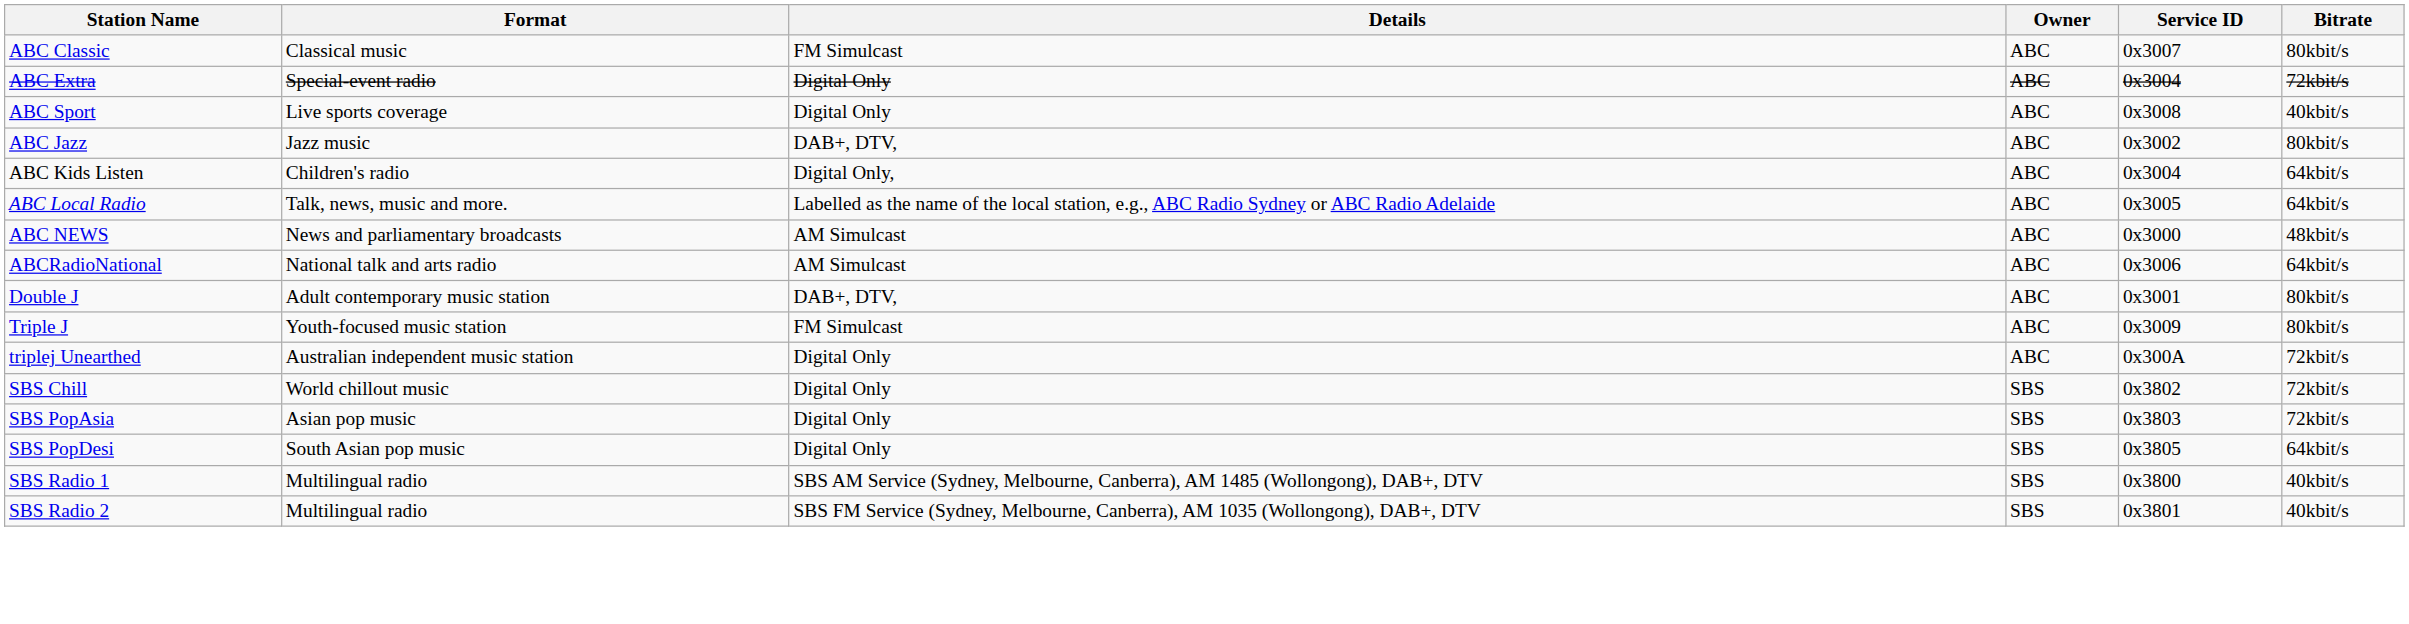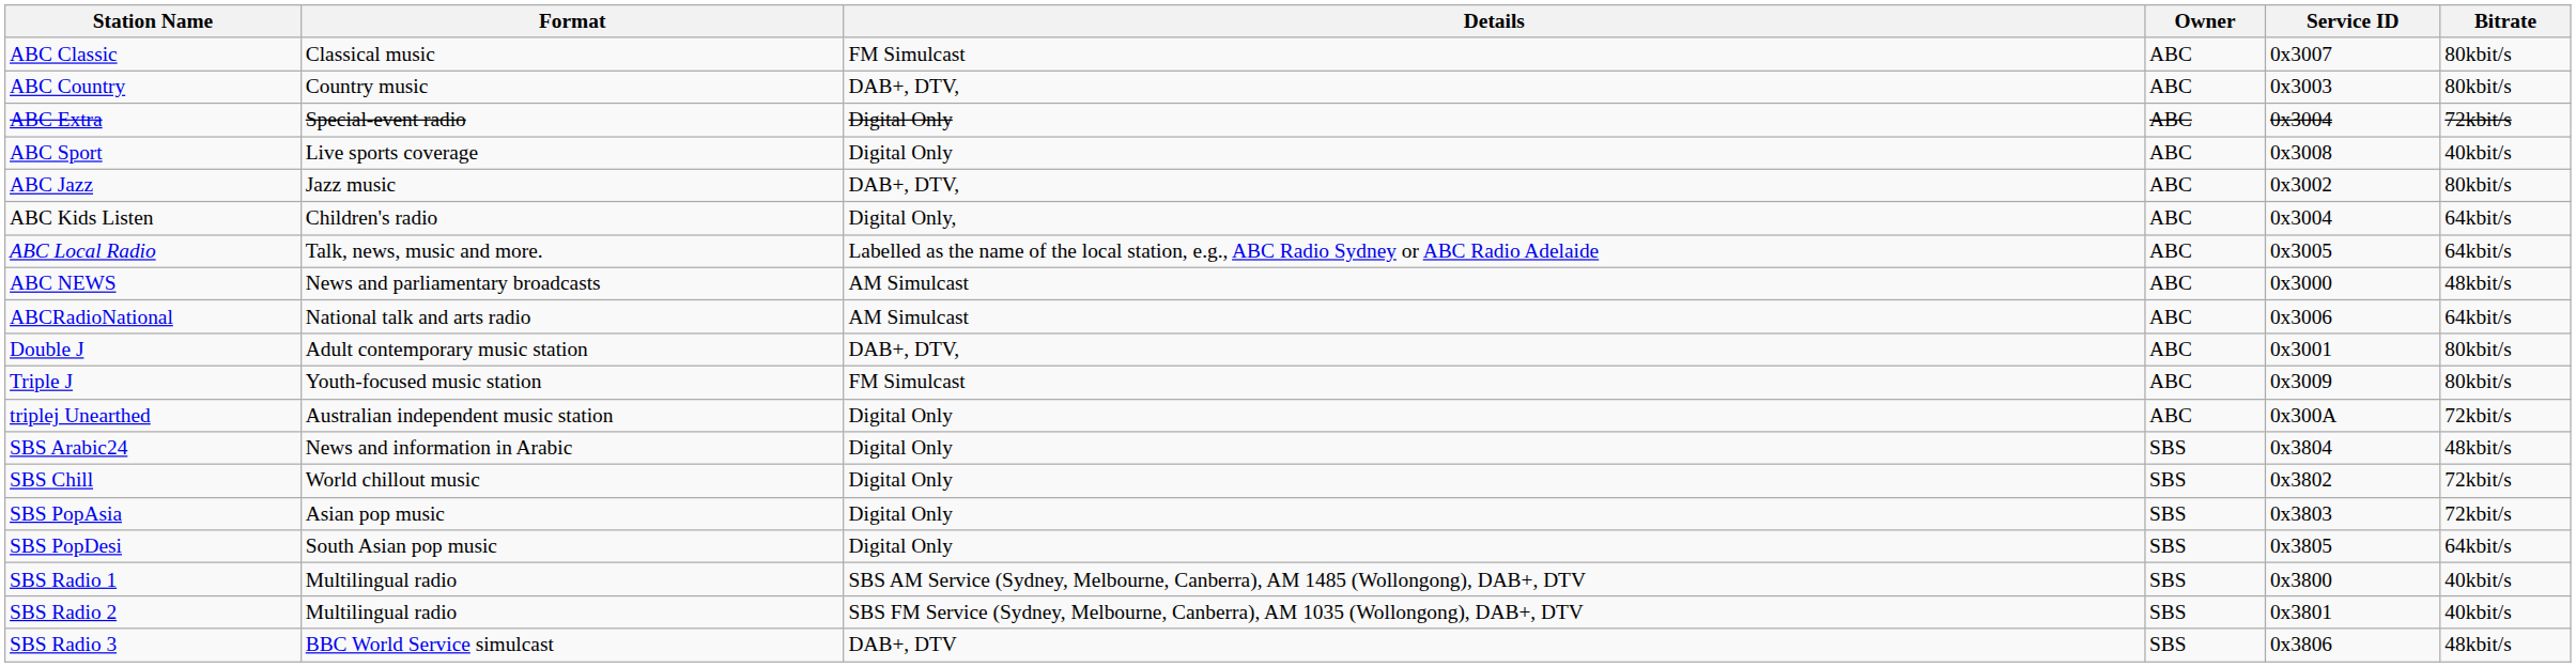 <table class="wikitable sortable" width="100%">
 <tr>
 <th>Station Name</th>
 <th>Format</th>
 <th>Details</th>
 <th>Owner</th>
 <th>Service ID</th>
 <th>Bitrate</th>
 </tr>
 <tr>
 <td><a href='#'>ABC Classic</a></td>
 <td>Classical music</td>
 <td>FM Simulcast</td>
 <td>ABC</td>
 <td>0x3007</td>
+<td>80kbit/s</td>
+</tr>
+<tr>
+<td><a href='#'>ABC Country</a></td>
+<td>Country music</td>
+<td>DAB+, DTV, </td>
+<td>ABC</td>
+<td>0x3003</td>
 <td>80kbit/s</td>
 </tr>
 <tr>
 <td><a href='#'><s>ABC Extra</s></a></td>
 <td><s>Special-event radio</s></td>
 <td><s>Digital Only</s></td>
 <td><s>ABC</s></td>
 <td><s>0x3004</s></td>
 <td><s>72kbit/s</s></td>
 </tr>
 <tr>
 <td><a href='#'>ABC Sport</a></td>
 <td>Live sports coverage</td>
 <td>Digital Only</td>
 <td>ABC</td>
 <td>0x3008</td>
 <td>40kbit/s</td>
 </tr>
 <tr>
 <td><a href='#'>ABC Jazz</a></td>
 <td>Jazz music</td>
 <td>DAB+, DTV, </td>
 <td>ABC</td>
 <td>0x3002</td>
 <td>80kbit/s</td>
 </tr>
 <tr>
 <td>ABC Kids Listen</td>
 <td>Children's radio</td>
 <td>Digital Only, </td>
 <td>ABC</td>
 <td>0x3004</td>
 <td>64kbit/s</td>
 </tr>
 <tr>
 <td><em><a href='#'>ABC Local Radio</a></em></td>
 <td>Talk, news, music and more.</td>
 <td>Labelled as the name of the local station, e.g., <a href='#'>ABC Radio Sydney</a> or <a href='#'>ABC Radio Adelaide</a></td>
 <td>ABC</td>
 <td>0x3005</td>
 <td>64kbit/s</td>
 </tr>
 <tr>
 <td><a href='#'>ABC NEWS</a></td>
 <td>News and parliamentary broadcasts</td>
 <td>AM Simulcast</td>
 <td>ABC</td>
 <td>0x3000</td>
 <td>48kbit/s</td>
 </tr>
 <tr>
 <td><a href='#'>ABCRadioNational</a></td>
 <td>National talk and arts radio</td>
 <td>AM Simulcast</td>
 <td>ABC</td>
 <td>0x3006</td>
 <td>64kbit/s</td>
 </tr>
 <tr>
 <td><a href='#'>Double J</a></td>
 <td>Adult contemporary music station</td>
 <td>DAB+, DTV, </td>
 <td>ABC</td>
 <td>0x3001</td>
 <td>80kbit/s</td>
 </tr>
 <tr>
 <td><a href='#'>Triple J</a></td>
 <td>Youth-focused music station</td>
 <td>FM Simulcast</td>
 <td>ABC</td>
 <td>0x3009</td>
 <td>80kbit/s</td>
 </tr>
 <tr>
 <td><a href='#'>triplej Unearthed</a></td>
 <td>Australian independent music station</td>
 <td>Digital Only</td>
 <td>ABC</td>
 <td>0x300A</td>
 <td>72kbit/s</td>
 </tr>
 <tr>
+<td><a href='#'>SBS Arabic24</a></td>
+<td>News and information in Arabic</td>
+<td>Digital Only</td>
+<td>SBS</td>
+<td>0x3804</td>
+<td>48kbit/s</td>
+</tr>
+<tr>
 <td><a href='#'>SBS Chill</a></td>
 <td>World chillout music</td>
 <td>Digital Only</td>
 <td>SBS</td>
 <td>0x3802</td>
 <td>72kbit/s</td>
 </tr>
 <tr>
 <td><a href='#'>SBS PopAsia</a></td>
 <td>Asian pop music</td>
 <td>Digital Only</td>
 <td>SBS</td>
 <td>0x3803</td>
 <td>72kbit/s</td>
 </tr>
 <tr>
 <td><a href='#'>SBS PopDesi</a></td>
 <td>South Asian pop music</td>
 <td>Digital Only</td>
 <td>SBS</td>
 <td>0x3805</td>
 <td>64kbit/s</td>
 </tr>
 <tr>
 <td><a href='#'>SBS Radio 1</a></td>
 <td>Multilingual radio</td>
 <td>SBS AM Service (Sydney, Melbourne, Canberra), AM 1485 (Wollongong), DAB+, DTV</td>
 <td>SBS</td>
 <td>0x3800</td>
 <td>40kbit/s</td>
 </tr>
 <tr>
 <td><a href='#'>SBS Radio 2</a></td>
 <td>Multilingual radio</td>
 <td>SBS FM Service (Sydney, Melbourne, Canberra), AM 1035 (Wollongong), DAB+, DTV</td>
 <td>SBS</td>
 <td>0x3801</td>
 <td>40kbit/s</td>
 </tr>
+<tr>
+<td><a href='#'>SBS Radio 3</a></td>
+<td><a href='#'>BBC World Service</a> simulcast</td>
+<td>DAB+, DTV</td>
+<td>SBS</td>
+<td>0x3806</td>
+<td>48kbit/s</td>
+</tr>
 </table>
